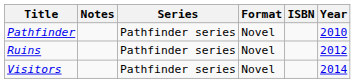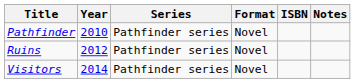 <table class="wikitable sortable">
 <tr>
 <th>Title</th>
-<th class="unsortable">Notes</th>
+<th>Year</th>
 <th>Series</th>
 <th>Format</th>
 <th>ISBN</th>
-<th>Year</th>
+<th class="unsortable">Notes</th>
 </tr>
 <tr>
 <td><em><a href='#'>Pathfinder</a></em></td>
-<td></td>
+<td><a href='#'>2010</a></td>
 <td>Pathfinder series</td>
 <td>Novel</td>
 <td></td>
-<td><a href='#'>2010</a></td>
+<td></td>
 </tr>
 <tr>
 <td><em><a href='#'>Ruins</a></em></td>
-<td></td>
+<td><a href='#'>2012</a></td>
 <td>Pathfinder series</td>
 <td>Novel</td>
 <td></td>
-<td><a href='#'>2012</a></td>
+<td></td>
 </tr>
 <tr>
 <td><em><a href='#'>Visitors</a></em></td>
-<td></td>
+<td><a href='#'>2014</a></td>
 <td>Pathfinder series</td>
 <td>Novel</td>
 <td></td>
-<td><a href='#'>2014</a></td>
+<td></td>
 </tr>
 </table>
